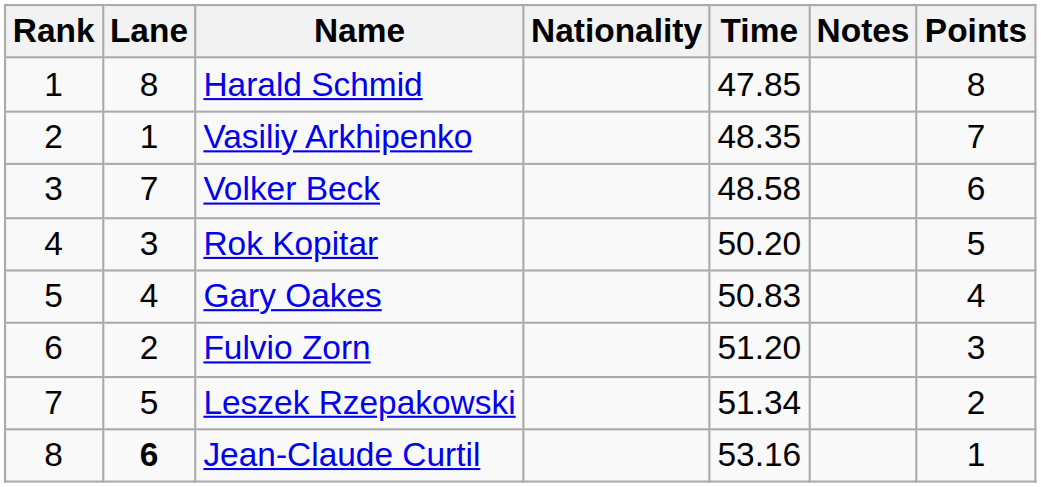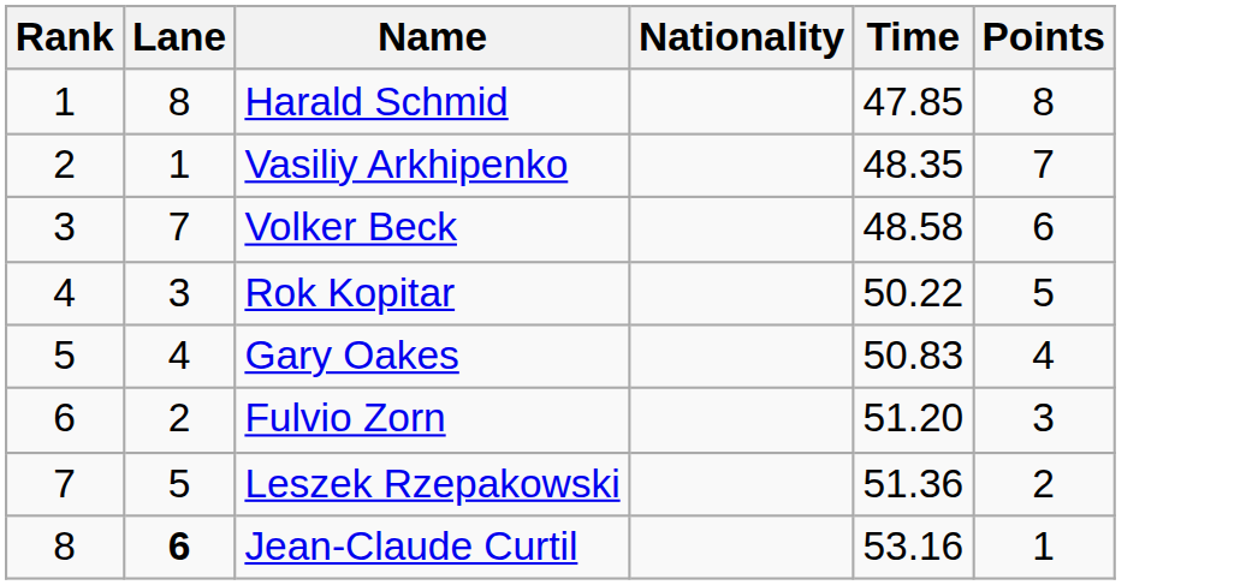 <table class="wikitable sortable" style="text-align:center">
 <tr>
 <th>Rank</th>
 <th>Lane</th>
 <th>Name</th>
 <th>Nationality</th>
 <th>Time</th>
-<th>Notes</th>
 <th>Points</th>
 </tr>
 <tr>
 <td>1</td>
 <td>8</td>
 <td align=left><a href='#'>Harald Schmid</a></td>
 <td align=left></td>
 <td>47.85</td>
-<td></td>
 <td>8</td>
 </tr>
 <tr>
 <td>2</td>
 <td>1</td>
 <td align=left><a href='#'>Vasiliy Arkhipenko</a></td>
 <td align=left></td>
 <td>48.35</td>
-<td></td>
 <td>7</td>
 </tr>
 <tr>
 <td>3</td>
 <td>7</td>
 <td align=left><a href='#'>Volker Beck</a></td>
 <td align=left></td>
 <td>48.58</td>
-<td></td>
 <td>6</td>
 </tr>
 <tr>
 <td>4</td>
 <td>3</td>
 <td align=left><a href='#'>Rok Kopitar</a></td>
 <td align=left></td>
-<td>50.20</td>
-<td></td>
+<td>50.22</td>
 <td>5</td>
 </tr>
 <tr>
 <td>5</td>
 <td>4</td>
 <td align=left><a href='#'>Gary Oakes</a></td>
 <td align=left></td>
 <td>50.83</td>
-<td></td>
 <td>4</td>
 </tr>
 <tr>
 <td>6</td>
 <td>2</td>
 <td align=left><a href='#'>Fulvio Zorn</a></td>
 <td align=left></td>
 <td>51.20</td>
-<td></td>
 <td>3</td>
 </tr>
 <tr>
 <td>7</td>
 <td>5</td>
 <td align=left><a href='#'>Leszek Rzepakowski</a></td>
 <td align=left></td>
-<td>51.34</td>
-<td></td>
+<td>51.36</td>
 <td>2</td>
 </tr>
 <tr>
 <td>8</td>
 <td><strong>6</strong></td>
 <td align=left><a href='#'>Jean-Claude Curtil</a></td>
 <td align=left></td>
 <td>53.16</td>
-<td></td>
 <td>1</td>
 </tr>
 </table>
